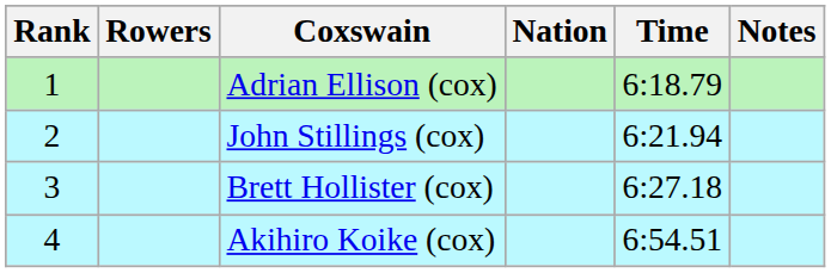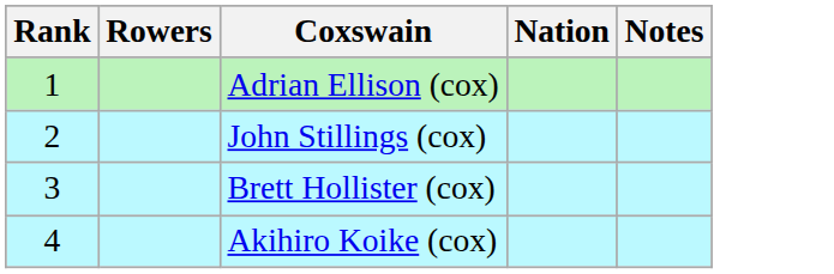 <table class="wikitable sortable" style="text-align:center">
 <tr>
 <th>Rank</th>
 <th>Rowers</th>
 <th>Coxswain</th>
 <th>Nation</th>
-<th>Time</th>
 <th>Notes</th>
 </tr>
 <tr bgcolor=bbf3bb>
 <td>1</td>
 <td align=left></td>
 <td align=left><a href='#'>Adrian Ellison</a> (cox)</td>
 <td align=left></td>
-<td>6:18.79</td>
 <td></td>
 </tr>
 <tr bgcolor=bbf9ff>
 <td>2</td>
 <td align=left></td>
 <td align=left><a href='#'>John Stillings</a> (cox)</td>
 <td align=left></td>
-<td>6:21.94</td>
 <td></td>
 </tr>
 <tr bgcolor=bbf9ff>
 <td>3</td>
 <td align=left></td>
 <td align=left><a href='#'>Brett Hollister</a> (cox)</td>
 <td align=left></td>
-<td>6:27.18</td>
 <td></td>
 </tr>
 <tr bgcolor=bbf9ff>
 <td>4</td>
 <td align=left></td>
 <td align=left><a href='#'>Akihiro Koike</a> (cox)</td>
 <td align=left></td>
-<td>6:54.51</td>
 <td></td>
 </tr>
 </table>
